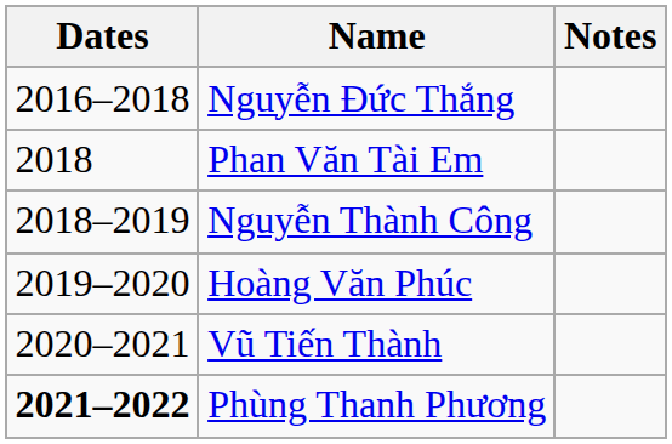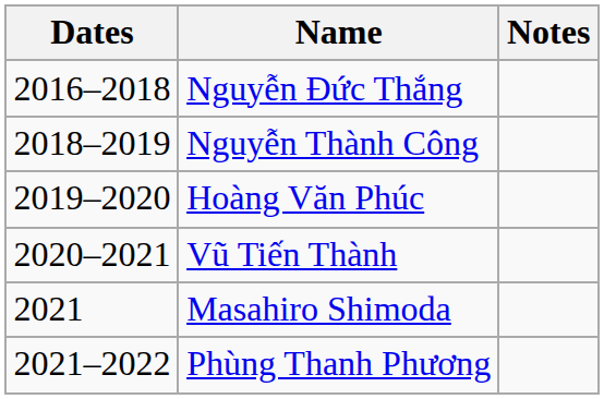 <table class="wikitable">
 <tr>
 <th>Dates</th>
 <th>Name</th>
 <th>Notes</th>
 </tr>
 <tr>
 <td>2016–2018</td>
 <td> <a href='#'>Nguyễn Đức Thắng</a></td>
-<td></td>
-</tr>
-<tr>
-<td>2018</td>
-<td> <a href='#'>Phan Văn Tài Em</a></td>
 <td></td>
 </tr>
 <tr>
 <td>2018–2019</td>
 <td> <a href='#'>Nguyễn Thành Công</a></td>
 <td></td>
 </tr>
 <tr>
 <td>2019–2020</td>
 <td> <a href='#'>Hoàng Văn Phúc</a></td>
 <td></td>
 </tr>
 <tr>
 <td>2020–2021</td>
 <td> <a href='#'>Vũ Tiến Thành</a></td>
 <td></td>
 </tr>
 <tr>
-<td><strong>2021–2022</strong></td>
+<td>2021</td>
+<td> <a href='#'>Masahiro Shimoda</a></td>
+<td></td>
+</tr>
+<tr>
+<td>2021–2022</td>
 <td> <a href='#'>Phùng Thanh Phương</a></td>
 <td></td>
 </tr>
 </table>
